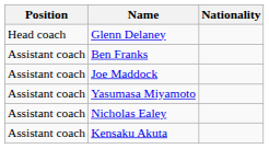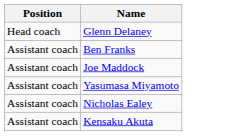 <table class="wikitable">
 <tr>
 <th>Position</th>
 <th>Name</th>
-<th>Nationality</th>
 </tr>
 <tr>
 <td>Head coach</td>
 <td><a href='#'>Glenn Delaney</a></td>
-<td></td>
 </tr>
 <tr>
 <td>Assistant coach</td>
 <td><a href='#'>Ben Franks</a></td>
-<td></td>
 </tr>
 <tr>
 <td>Assistant coach</td>
 <td><a href='#'>Joe Maddock</a></td>
-<td></td>
 </tr>
 <tr>
 <td>Assistant coach</td>
 <td><a href='#'>Yasumasa Miyamoto</a></td>
-<td></td>
 </tr>
 <tr>
 <td>Assistant coach</td>
 <td><a href='#'>Nicholas Ealey</a></td>
-<td></td>
 </tr>
 <tr>
 <td>Assistant coach</td>
 <td><a href='#'>Kensaku Akuta</a></td>
-<td></td>
 </tr>
 </table>
